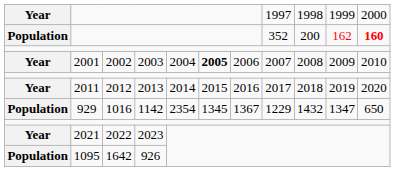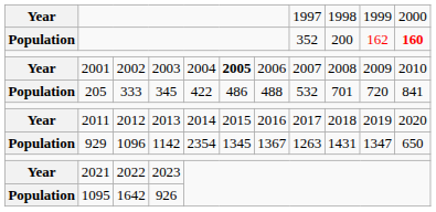 <table class="wikitable" border="1">
 <tr style="text-align:center">
 <th>Year</th>
 <td colspan="6"></td>
 <td>1997</td>
 <td>1998</td>
 <td>1999</td>
 <td>2000</td>
 </tr>
 <tr style="text-align:center">
 <th>Population</th>
 <td colspan="6"></td>
 <td>352</td>
 <td>200</td>
 <td style="color:red">162</td>
 <td style="color:red"><strong>160</strong></td>
 </tr>
 <tr>
 <td colspan="11"></td>
 </tr>
 <tr style="text-align:center">
 <th>Year</th>
 <td>2001</td>
 <td>2002</td>
 <td>2003</td>
 <td>2004</td>
 <td><strong>2005</strong></td>
 <td>2006</td>
 <td>2007</td>
 <td>2008</td>
 <td>2009</td>
 <td>2010</td>
 </tr>
+<tr style="text-align:center">
+<th>Population</th>
+<td>205</td>
+<td>333</td>
+<td>345</td>
+<td>422</td>
+<td>486</td>
+<td>488</td>
+<td>532</td>
+<td>701</td>
+<td>720</td>
+<td>841</td>
+</tr>
 <tr>
 <td colspan="11"></td>
 </tr>
 <tr style="text-align:center">
 <th>Year</th>
 <td>2011</td>
 <td>2012</td>
 <td>2013</td>
 <td>2014</td>
 <td>2015</td>
 <td>2016</td>
 <td>2017</td>
 <td>2018</td>
 <td>2019</td>
 <td>2020</td>
 </tr>
 <tr style="text-align:center">
 <th>Population</th>
 <td>929</td>
-<td>1016</td>
+<td>1096</td>
 <td>1142</td>
 <td>2354</td>
 <td>1345</td>
 <td>1367</td>
-<td>1229</td>
-<td>1432</td>
+<td>1263</td>
+<td>1431</td>
 <td>1347</td>
 <td>650</td>
 </tr>
 <tr>
 <td colspan="11"></td>
 </tr>
 <tr style="text-align:center">
 <th>Year</th>
 <td>2021</td>
 <td>2022</td>
 <td>2023</td>
 </tr>
 <tr style="text-align:center">
 <th>Population</th>
 <td>1095</td>
 <td>1642</td>
 <td>926</td>
 </tr>
 </table>
